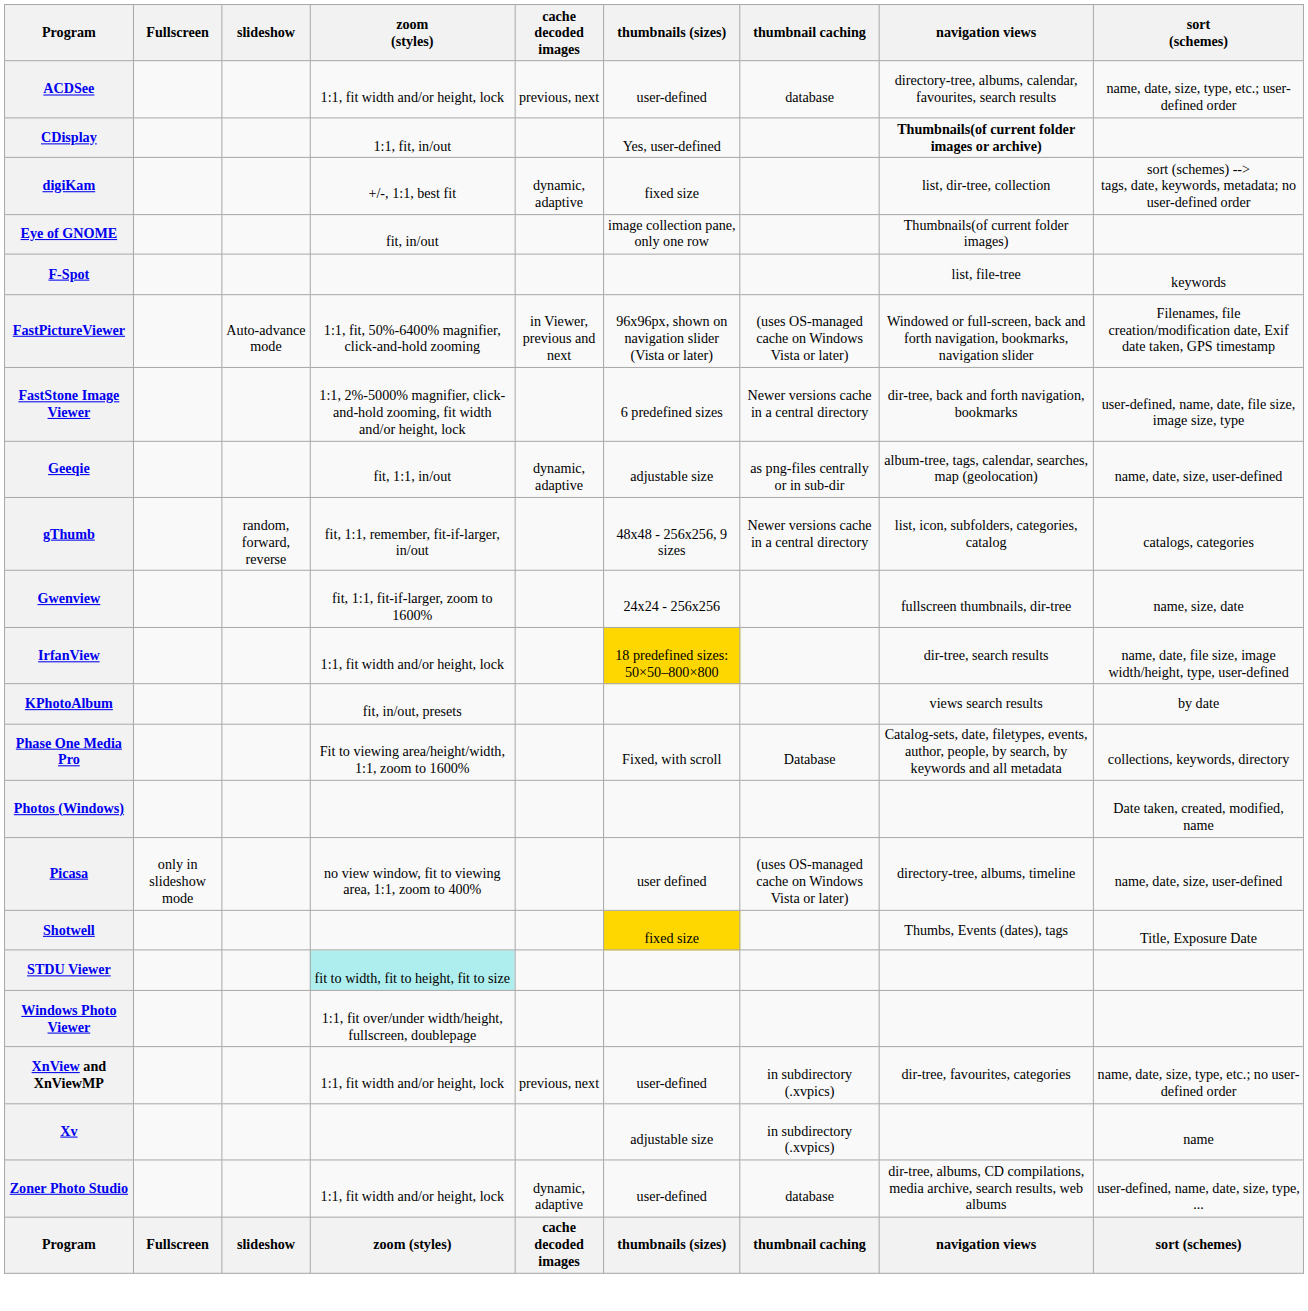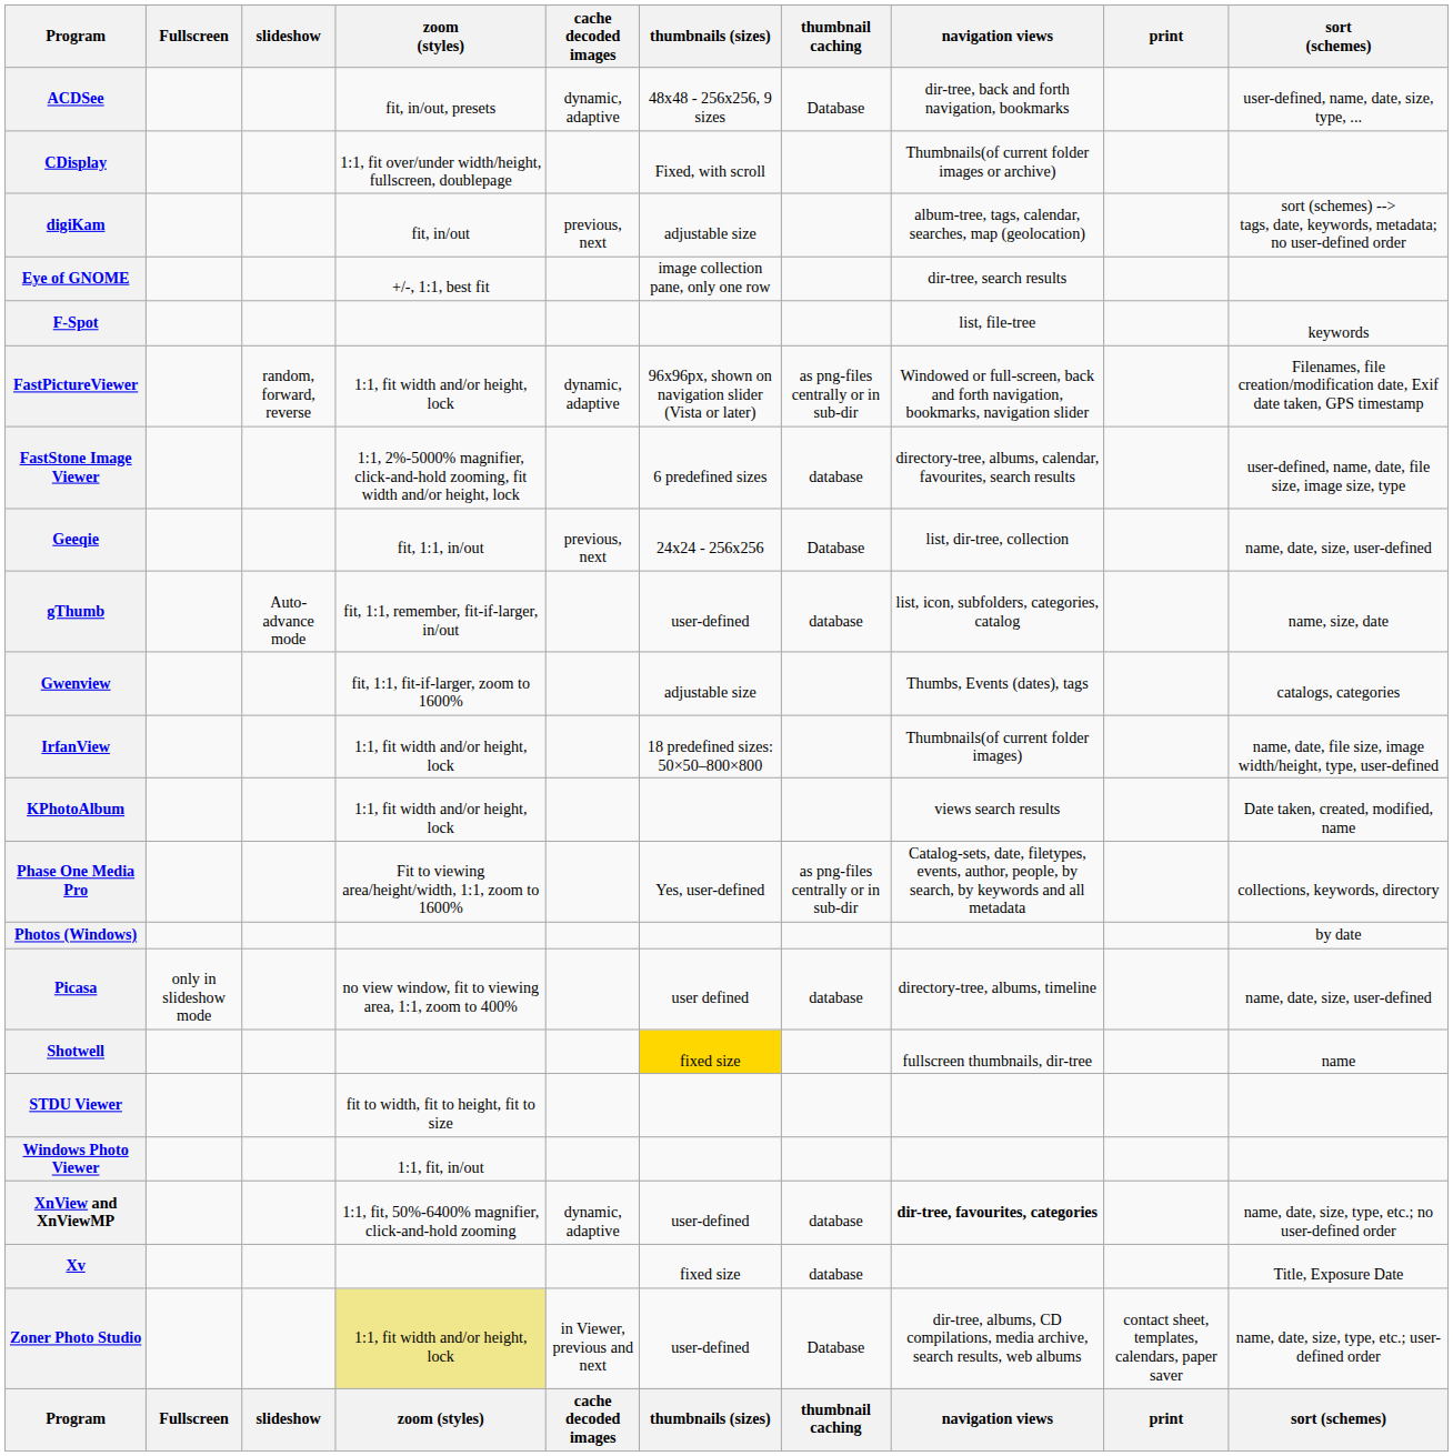 <table class="wikitable sortable sticky-header" style="font-size: 85%; text-align: center; width: auto;">
 <tr>
 <th>Program</th>
 <th>Fullscreen</th>
 <th>slideshow</th>
 <th>zoom<br>(styles)</th>
 <th>cache decoded images</th>
 <th>thumbnails (sizes)</th>
 <th>thumbnail caching</th>
 <th>navigation views</th>
+<th>print</th>
 <th>sort<br>(schemes)</th>
 </tr>
 <tr>
 <th><a href='#'>ACDSee</a></th>
 <td></td>
 <td></td>
-<td><br> 1:1, fit width and/or height, lock</td>
-<td> <br> previous, next</td>
-<td> <br> user-defined</td>
-<td> <br> database</td>
-<td> directory-tree, albums, calendar, favourites, search results</td>
-<td> <br> name, date, size, type, etc.; user-defined order</td>
+<td><br> fit, in/out, presets</td>
+<td><br>dynamic, adaptive</td>
+<td><br> 48x48 - 256x256, 9 sizes</td>
+<td><br>Database</td>
+<td> dir-tree, back and forth navigation, bookmarks</td>
+<td> </td>
+<td> <br> user-defined, name, date, size, type, ...</td>
 </tr>
 <tr>
 <th><a href='#'>CDisplay</a></th>
 <td></td>
 <td></td>
-<td><br> 1:1, fit, in/out</td>
+<td><br> 1:1, fit over/under width/height, fullscreen, doublepage</td>
 <td></td>
-<td><br> Yes, user-defined</td>
+<td> <br>Fixed, with scroll</td>
 <td></td>
-<td><strong> Thumbnails(of current folder images or archive)</strong></td>
+<td> Thumbnails(of current folder images or archive)</td>
+<td> </td>
 <td> </td>
 </tr>
 <tr>
 <th><a href='#'>digiKam</a></th>
 <td></td>
 <td></td>
-<td><br> +/-, 1:1, best fit</td>
-<td><br>dynamic, adaptive</td>
-<td> <br> fixed size</td>
+<td><br> fit, in/out</td>
+<td> <br> previous, next</td>
+<td><br> adjustable size</td>
 <td> </td>
-<td>list, dir-tree, collection</td>
+<td> album-tree, tags, calendar, searches, map (geolocation)</td>
+<td></td>
 <td>sort (schemes) --> <br>tags, date, keywords, metadata; no user-defined order</td>
 </tr>
 <tr>
 <th><a href='#'>Eye of GNOME</a></th>
 <td></td>
 <td></td>
-<td><br> fit, in/out</td>
+<td><br> +/-, 1:1, best fit</td>
 <td></td>
 <td> image collection pane, only one row</td>
 <td></td>
-<td> Thumbnails(of current folder images)</td>
+<td> dir-tree, search results</td>
+<td> </td>
 <td> </td>
 </tr>
 <tr>
 <th><a href='#'>F-Spot</a></th>
 <td></td>
 <td></td>
 <td></td>
 <td></td>
 <td></td>
 <td></td>
 <td>list, file-tree</td>
+<td></td>
 <td><br> keywords</td>
 </tr>
 <tr>
 <th> <a href='#'>FastPictureViewer</a></th>
 <td> </td>
-<td><br>Auto-advance mode</td>
-<td> <br> 1:1, fit, 50%-6400% magnifier, click-and-hold zooming</td>
-<td> <br> in Viewer, previous and next</td>
+<td><br> random, forward, reverse</td>
+<td> <br> 1:1, fit width and/or height, lock</td>
+<td><br>dynamic, adaptive</td>
 <td><br>96x96px, shown on navigation slider (Vista or later)</td>
-<td><br>(uses OS-managed cache on Windows Vista or later)</td>
+<td> <br> as png-files centrally or in sub-dir</td>
 <td><br>Windowed or full-screen, back and forth navigation, bookmarks, navigation slider</td>
+<td></td>
 <td> Filenames, file creation/modification date, Exif date taken, GPS timestamp</td>
 </tr>
 <tr>
 <th> <a href='#'>FastStone Image Viewer</a></th>
 <td> </td>
 <td> </td>
 <td> <br> 1:1, 2%-5000% magnifier, click-and-hold zooming, fit width and/or height, lock</td>
 <td></td>
 <td> <br> 6 predefined sizes</td>
-<td> Newer versions cache in a central directory</td>
-<td> dir-tree, back and forth navigation, bookmarks</td>
+<td> <br> database</td>
+<td> directory-tree, albums, calendar, favourites, search results</td>
+<td> </td>
 <td> <br> user-defined, name, date, file size, image size, type</td>
 </tr>
 <tr>
 <th><a href='#'>Geeqie</a></th>
 <td></td>
 <td></td>
 <td><br> fit, 1:1, in/out</td>
-<td><br>dynamic, adaptive</td>
-<td><br> adjustable size</td>
-<td> <br> as png-files centrally or in sub-dir</td>
-<td> album-tree, tags, calendar, searches, map (geolocation)</td>
+<td><br> previous, next</td>
+<td><br> 24x24 - 256x256</td>
+<td><br>Database</td>
+<td>list, dir-tree, collection</td>
+<td></td>
 <td> <br> name, date, size, user-defined</td>
 </tr>
 <tr>
 <th><a href='#'>gThumb</a></th>
 <td></td>
-<td><br> random, forward, reverse</td>
+<td><br>Auto-advance mode</td>
 <td><br> fit, 1:1, remember, fit-if-larger, in/out</td>
 <td></td>
-<td><br> 48x48 - 256x256, 9 sizes</td>
-<td> Newer versions cache in a central directory</td>
+<td> <br> user-defined</td>
+<td> <br>database</td>
 <td>list, icon, subfolders, categories, catalog</td>
-<td><br> catalogs, categories</td>
+<td></td>
+<td><br> name, size, date</td>
 </tr>
 <tr>
 <th><a href='#'>Gwenview</a></th>
 <td></td>
 <td></td>
 <td><br> fit, 1:1, fit-if-larger, zoom to 1600%</td>
 <td></td>
-<td><br> 24x24 - 256x256</td>
+<td><br> adjustable size</td>
 <td></td>
-<td><br> fullscreen thumbnails, dir-tree</td>
-<td><br> name, size, date</td>
+<td> Thumbs, Events (dates), tags</td>
+<td></td>
+<td><br> catalogs, categories</td>
 </tr>
 <tr>
 <th> <a href='#'>IrfanView</a></th>
 <td> </td>
 <td> </td>
 <td> <br> 1:1, fit width and/or height, lock</td>
 <td></td>
-<td style="background: gold;"> <br> 18 predefined sizes: 50×50–800×800</td>
+<td> <br> 18 predefined sizes: 50×50–800×800</td>
 <td></td>
-<td> dir-tree, search results</td>
+<td> Thumbnails(of current folder images)</td>
+<td> </td>
 <td> <br> name, date, file size, image width/height, type, user-defined</td>
 </tr>
 <tr>
 <th><a href='#'>KPhotoAlbum</a></th>
 <td></td>
 <td></td>
-<td><br> fit, in/out, presets</td>
+<td><br> 1:1, fit width and/or height, lock</td>
 <td></td>
 <td></td>
 <td></td>
 <td>views search results</td>
-<td>by date</td>
+<td></td>
+<td><br> Date taken, created, modified, name</td>
 </tr>
 <tr>
 <th><a href='#'>Phase One Media Pro</a></th>
 <td></td>
 <td></td>
 <td><br>Fit to viewing area/height/width, 1:1, zoom to 1600%</td>
 <td> </td>
-<td> <br>Fixed, with scroll</td>
-<td><br>Database</td>
+<td><br> Yes, user-defined</td>
+<td> <br> as png-files centrally or in sub-dir</td>
 <td>  Catalog-sets, date, filetypes, events, author, people, by search, by keywords and all metadata</td>
+<td> </td>
 <td><br> collections, keywords, directory</td>
 </tr>
 <tr>
 <th><a href='#'>Photos (Windows)</a></th>
 <td></td>
 <td></td>
 <td></td>
 <td></td>
 <td></td>
 <td></td>
 <td></td>
-<td><br> Date taken, created, modified, name</td>
+<td></td>
+<td>by date</td>
 </tr>
 <tr>
 <th><a href='#'>Picasa</a></th>
 <td><br> only in slideshow mode</td>
 <td></td>
 <td><br> no view window, fit to viewing area, 1:1, zoom to 400%</td>
 <td> </td>
 <td><br> user defined</td>
-<td><br>(uses OS-managed cache on Windows Vista or later)</td>
+<td><br>database</td>
 <td> directory-tree, albums, timeline</td>
+<td> </td>
 <td> <br> name, date, size, user-defined</td>
 </tr>
 <tr>
 <th> <a href='#'>Shotwell</a></th>
 <td> </td>
 <td> </td>
 <td> </td>
 <td> </td>
 <td style="background: gold;"> <br> fixed size</td>
 <td> </td>
-<td> Thumbs, Events (dates), tags</td>
-<td> <br> Title, Exposure Date</td>
+<td><br> fullscreen thumbnails, dir-tree</td>
+<td> </td>
+<td> <br> name</td>
 </tr>
 <tr>
 <th><a href='#'>STDU Viewer</a></th>
 <td></td>
 <td><br></td>
-<td style="background: paleturquoise;"><br>fit to width, fit to height, fit to size</td>
+<td><br>fit to width, fit to height, fit to size</td>
+<td><br></td>
 <td><br></td>
 <td><br></td>
 <td><br></td>
 <td><br></td>
 <td><br></td>
 </tr>
 <tr>
 <th><a href='#'>Windows Photo Viewer</a></th>
 <td></td>
 <td></td>
-<td><br> 1:1, fit over/under width/height, fullscreen, doublepage</td>
+<td><br> 1:1, fit, in/out</td>
+<td></td>
 <td></td>
 <td></td>
 <td></td>
 <td></td>
 <td></td>
 </tr>
 <tr>
 <th><a href='#'>XnView</a> and XnViewMP</th>
 <td></td>
 <td></td>
-<td> <br> 1:1, fit width and/or height, lock</td>
-<td> <br> previous, next</td>
+<td> <br> 1:1, fit, 50%-6400% magnifier, click-and-hold zooming</td>
+<td><br>dynamic, adaptive</td>
 <td> <br> user-defined</td>
-<td> <br> in subdirectory (.xvpics)</td>
-<td> dir-tree, favourites, categories</td>
+<td> <br>database</td>
+<td><strong> dir-tree, favourites, categories</strong></td>
+<td> </td>
 <td> <br> name, date, size, type, etc.; no user-defined order</td>
 </tr>
 <tr>
 <th> <a href='#'>Xv</a></th>
 <td> </td>
 <td> </td>
 <td></td>
 <td> </td>
-<td><br> adjustable size</td>
-<td> <br> in subdirectory (.xvpics)</td>
+<td> <br> fixed size</td>
+<td> <br>database</td>
 <td></td>
-<td> <br> name</td>
+<td> </td>
+<td> <br> Title, Exposure Date</td>
 </tr>
 <tr>
 <th><a href='#'>Zoner Photo Studio</a></th>
 <td></td>
 <td></td>
-<td> <br> 1:1, fit width and/or height, lock</td>
-<td><br>dynamic, adaptive</td>
+<td style="background: khaki;"> <br> 1:1, fit width and/or height, lock</td>
+<td> <br> in Viewer, previous and next</td>
 <td> <br> user-defined</td>
-<td> <br>database</td>
+<td><br>Database</td>
 <td> dir-tree, albums, CD compilations, media archive, search results, web albums</td>
-<td> <br> user-defined, name, date, size, type, ...</td>
+<td>  <br> contact sheet, templates, calendars, paper saver</td>
+<td> <br> name, date, size, type, etc.; user-defined order</td>
 </tr>
 <tr>
 <th>Program</th>
 <th>Fullscreen</th>
 <th>slideshow</th>
 <th>zoom (styles)</th>
 <th>cache decoded images</th>
 <th>thumbnails (sizes)</th>
 <th>thumbnail caching</th>
 <th>navigation views</th>
+<th>print</th>
 <th>sort (schemes)</th>
 </tr>
 </table>
